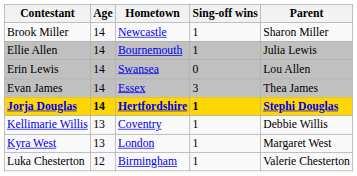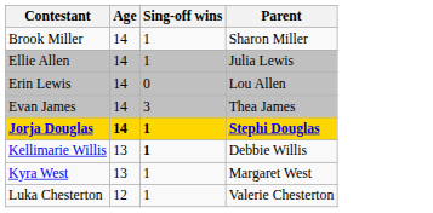 <table class="wikitable">
 <tr>
 <th>Contestant</th>
 <th>Age</th>
-<th>Hometown</th>
 <th>Sing-off wins</th>
 <th>Parent</th>
 </tr>
 <tr>
 <td>Brook Miller</td>
 <td>14</td>
-<td><a href='#'>Newcastle</a></td>
 <td>1</td>
 <td>Sharon Miller</td>
 </tr>
 <tr>
 <td style="background:silver;">Ellie Allen</td>
 <td style="background:silver;">14</td>
-<td style="background:silver;"><a href='#'>Bournemouth</a></td>
 <td style="background:silver;">1</td>
 <td style="background:silver;">Julia Lewis</td>
 </tr>
 <tr>
 <td style="background:silver;">Erin Lewis</td>
 <td style="background:silver;">14</td>
-<td style="background:silver;"><a href='#'>Swansea</a></td>
 <td style="background:silver;">0</td>
 <td style="background:silver;">Lou Allen</td>
 </tr>
 <tr>
 <td style="background:silver;">Evan James</td>
 <td style="background:silver;">14</td>
-<td style="background:silver;"><a href='#'>Essex</a></td>
 <td style="background:silver;">3</td>
 <td style="background:silver;">Thea James</td>
 </tr>
 <tr>
 <td style="background:gold;"><strong><a href='#'>Jorja Douglas</a></strong></td>
 <td style="background:gold;"><strong>14</strong></td>
-<td style="background:gold;"><strong><a href='#'>Hertfordshire</a></strong></td>
 <td style="background:gold;"><strong>1</strong></td>
 <td style="background:gold;"><strong><a href='#'>Stephi Douglas</a></strong></td>
 </tr>
 <tr>
 <td><a href='#'>Kellimarie Willis</a></td>
 <td>13</td>
-<td><a href='#'>Coventry</a></td>
-<td>1</td>
+<td><strong>1</strong></td>
 <td>Debbie Willis</td>
 </tr>
 <tr>
 <td><a href='#'>Kyra West</a></td>
 <td>13</td>
-<td><a href='#'>London</a></td>
 <td>1</td>
 <td>Margaret West</td>
 </tr>
 <tr>
 <td>Luka Chesterton</td>
 <td>12</td>
-<td><a href='#'>Birmingham</a></td>
 <td>1</td>
 <td>Valerie Chesterton</td>
 </tr>
 </table>
